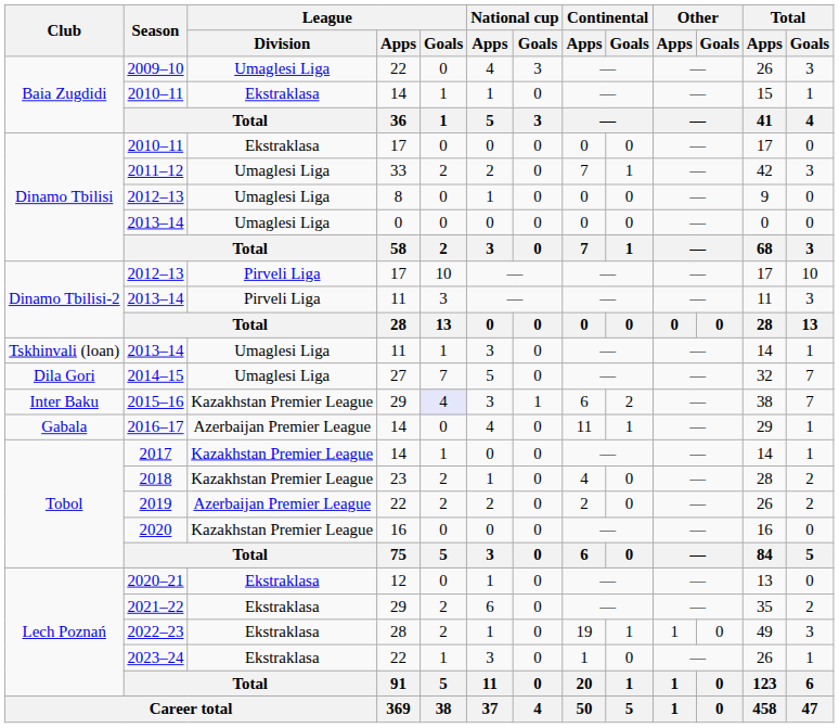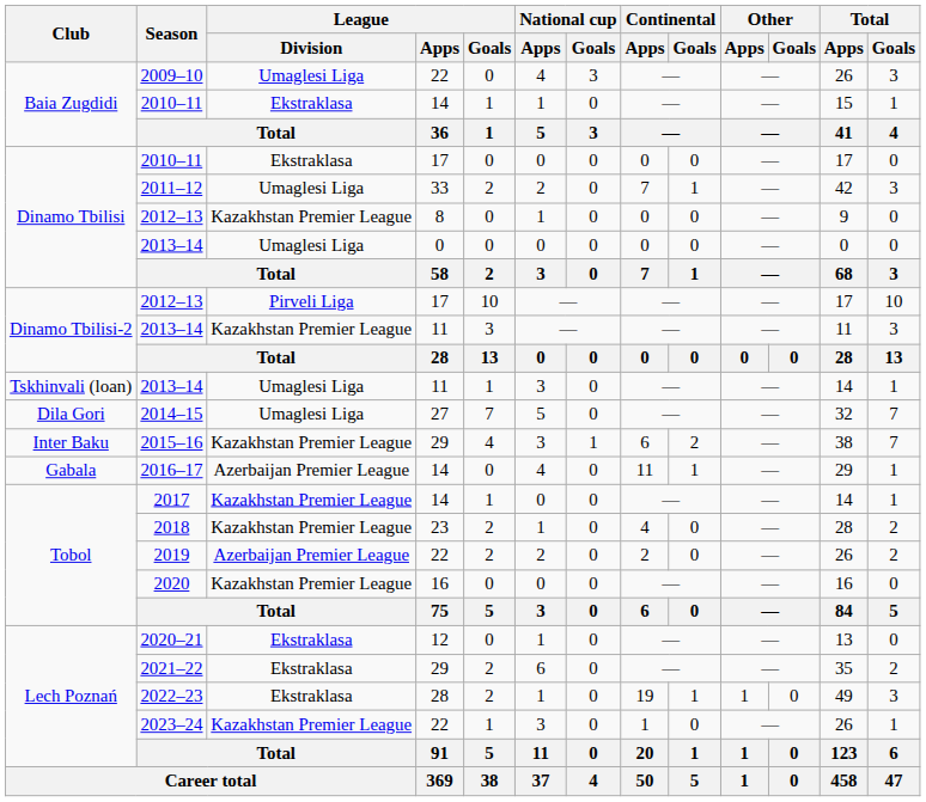 <table class="wikitable" style="text-align:center">
 <tr>
 <th rowspan="2">Club</th>
 <th rowspan="2">Season</th>
 <th colspan="3">League</th>
 <th colspan="2">National cup</th>
 <th colspan="2">Continental</th>
 <th colspan="2">Other</th>
 <th colspan="2">Total</th>
 </tr>
 <tr>
 <th>Division</th>
 <th>Apps</th>
 <th>Goals</th>
 <th>Apps</th>
 <th>Goals</th>
 <th>Apps</th>
 <th>Goals</th>
 <th>Apps</th>
 <th>Goals</th>
 <th>Apps</th>
 <th>Goals</th>
 </tr>
 <tr>
 <td rowspan="3"><a href='#'>Baia Zugdidi</a></td>
 <td><a href='#'>2009–10</a></td>
 <td><a href='#'>Umaglesi Liga</a></td>
 <td>22</td>
 <td>0</td>
 <td>4</td>
 <td>3</td>
 <td colspan="2">—</td>
 <td colspan="2">—</td>
 <td>26</td>
 <td>3</td>
 </tr>
 <tr>
 <td><a href='#'>2010–11</a></td>
 <td><a href='#'>Ekstraklasa</a></td>
 <td>14</td>
 <td>1</td>
 <td>1</td>
 <td>0</td>
 <td colspan="2">—</td>
 <td colspan="2">—</td>
 <td>15</td>
 <td>1</td>
 </tr>
 <tr>
 <th colspan="2">Total</th>
 <th>36</th>
 <th>1</th>
 <th>5</th>
 <th>3</th>
 <th colspan="2">—</th>
 <th colspan="2">—</th>
 <th>41</th>
 <th>4</th>
 </tr>
 <tr>
 <td rowspan="5"><a href='#'>Dinamo Tbilisi</a></td>
 <td><a href='#'>2010–11</a></td>
 <td>Ekstraklasa</td>
 <td>17</td>
 <td>0</td>
 <td>0</td>
 <td>0</td>
 <td>0</td>
 <td>0</td>
 <td colspan="2">—</td>
 <td>17</td>
 <td>0</td>
 </tr>
 <tr>
 <td><a href='#'>2011–12</a></td>
 <td>Umaglesi Liga</td>
 <td>33</td>
 <td>2</td>
 <td>2</td>
 <td>0</td>
 <td>7</td>
 <td>1</td>
 <td colspan="2">—</td>
 <td>42</td>
 <td>3</td>
 </tr>
 <tr>
 <td><a href='#'>2012–13</a></td>
-<td>Umaglesi Liga</td>
+<td>Kazakhstan Premier League</td>
 <td>8</td>
 <td>0</td>
 <td>1</td>
 <td>0</td>
 <td>0</td>
 <td>0</td>
 <td colspan="2">—</td>
 <td>9</td>
 <td>0</td>
 </tr>
 <tr>
 <td><a href='#'>2013–14</a></td>
 <td>Umaglesi Liga</td>
 <td>0</td>
 <td>0</td>
 <td>0</td>
 <td>0</td>
 <td>0</td>
 <td>0</td>
 <td colspan="2">—</td>
 <td>0</td>
 <td>0</td>
 </tr>
 <tr>
 <th colspan="2">Total</th>
 <th>58</th>
 <th>2</th>
 <th>3</th>
 <th>0</th>
 <th>7</th>
 <th>1</th>
 <th colspan="2">—</th>
 <th>68</th>
 <th>3</th>
 </tr>
 <tr>
 <td rowspan="3"><a href='#'>Dinamo Tbilisi-2</a></td>
 <td><a href='#'>2012–13</a></td>
 <td><a href='#'>Pirveli Liga</a></td>
 <td>17</td>
 <td>10</td>
 <td colspan="2">—</td>
 <td colspan="2">—</td>
 <td colspan="2">—</td>
 <td>17</td>
 <td>10</td>
 </tr>
 <tr>
 <td><a href='#'>2013–14</a></td>
-<td>Pirveli Liga</td>
+<td>Kazakhstan Premier League</td>
 <td>11</td>
 <td>3</td>
 <td colspan="2">—</td>
 <td colspan="2">—</td>
 <td colspan="2">—</td>
 <td>11</td>
 <td>3</td>
 </tr>
 <tr>
 <th colspan="2">Total</th>
 <th>28</th>
 <th>13</th>
 <th>0</th>
 <th>0</th>
 <th>0</th>
 <th>0</th>
 <th>0</th>
 <th>0</th>
 <th>28</th>
 <th>13</th>
 </tr>
 <tr>
 <td><a href='#'>Tskhinvali</a> (loan)</td>
 <td><a href='#'>2013–14</a></td>
 <td>Umaglesi Liga</td>
 <td>11</td>
 <td>1</td>
 <td>3</td>
 <td>0</td>
 <td colspan="2">—</td>
 <td colspan="2">—</td>
 <td>14</td>
 <td>1</td>
 </tr>
 <tr>
 <td><a href='#'>Dila Gori</a></td>
 <td><a href='#'>2014–15</a></td>
 <td>Umaglesi Liga</td>
 <td>27</td>
 <td>7</td>
 <td>5</td>
 <td>0</td>
 <td colspan="2">—</td>
 <td colspan="2">—</td>
 <td>32</td>
 <td>7</td>
 </tr>
 <tr>
 <td><a href='#'>Inter Baku</a></td>
 <td><a href='#'>2015–16</a></td>
 <td>Kazakhstan Premier League</td>
 <td>29</td>
-<td style="background: lavender;">4</td>
+<td>4</td>
 <td>3</td>
 <td>1</td>
 <td>6</td>
 <td>2</td>
 <td colspan="2">—</td>
 <td>38</td>
 <td>7</td>
 </tr>
 <tr>
 <td><a href='#'>Gabala</a></td>
 <td><a href='#'>2016–17</a></td>
 <td>Azerbaijan Premier League</td>
 <td>14</td>
 <td>0</td>
 <td>4</td>
 <td>0</td>
 <td>11</td>
 <td>1</td>
 <td colspan="2">—</td>
 <td>29</td>
 <td>1</td>
 </tr>
 <tr>
 <td rowspan="5"><a href='#'>Tobol</a></td>
 <td><a href='#'>2017</a></td>
 <td><a href='#'>Kazakhstan Premier League</a></td>
 <td>14</td>
 <td>1</td>
 <td>0</td>
 <td>0</td>
 <td colspan="2">—</td>
 <td colspan="2">—</td>
 <td>14</td>
 <td>1</td>
 </tr>
 <tr>
 <td><a href='#'>2018</a></td>
 <td>Kazakhstan Premier League</td>
 <td>23</td>
 <td>2</td>
 <td>1</td>
 <td>0</td>
 <td>4</td>
 <td>0</td>
 <td colspan="2">—</td>
 <td>28</td>
 <td>2</td>
 </tr>
 <tr>
 <td><a href='#'>2019</a></td>
 <td><a href='#'>Azerbaijan Premier League</a></td>
 <td>22</td>
 <td>2</td>
 <td>2</td>
 <td>0</td>
 <td>2</td>
 <td>0</td>
 <td colspan="2">—</td>
 <td>26</td>
 <td>2</td>
 </tr>
 <tr>
 <td><a href='#'>2020</a></td>
 <td>Kazakhstan Premier League</td>
 <td>16</td>
 <td>0</td>
 <td>0</td>
 <td>0</td>
 <td colspan="2">—</td>
 <td colspan="2">—</td>
 <td>16</td>
 <td>0</td>
 </tr>
 <tr>
 <th colspan="2">Total</th>
 <th>75</th>
 <th>5</th>
 <th>3</th>
 <th>0</th>
 <th>6</th>
 <th>0</th>
 <th colspan="2">—</th>
 <th>84</th>
 <th>5</th>
 </tr>
 <tr>
 <td rowspan="5"><a href='#'>Lech Poznań</a></td>
 <td><a href='#'>2020–21</a></td>
 <td><a href='#'>Ekstraklasa</a></td>
 <td>12</td>
 <td>0</td>
 <td>1</td>
 <td>0</td>
 <td colspan="2">—</td>
 <td colspan="2">—</td>
 <td>13</td>
 <td>0</td>
 </tr>
 <tr>
 <td><a href='#'>2021–22</a></td>
 <td>Ekstraklasa</td>
 <td>29</td>
 <td>2</td>
 <td>6</td>
 <td>0</td>
 <td colspan="2">—</td>
 <td colspan="2">—</td>
 <td>35</td>
 <td>2</td>
 </tr>
 <tr>
 <td><a href='#'>2022–23</a></td>
 <td>Ekstraklasa</td>
 <td>28</td>
 <td>2</td>
 <td>1</td>
 <td>0</td>
 <td>19</td>
 <td>1</td>
 <td>1</td>
 <td>0</td>
 <td>49</td>
 <td>3</td>
 </tr>
 <tr>
 <td><a href='#'>2023–24</a></td>
-<td>Ekstraklasa</td>
+<td><a href='#'>Kazakhstan Premier League</a></td>
 <td>22</td>
 <td>1</td>
 <td>3</td>
 <td>0</td>
 <td>1</td>
 <td>0</td>
 <td colspan="2">—</td>
 <td>26</td>
 <td>1</td>
 </tr>
 <tr>
 <th colspan="2">Total</th>
 <th>91</th>
 <th>5</th>
 <th>11</th>
 <th>0</th>
 <th>20</th>
 <th>1</th>
 <th>1</th>
 <th>0</th>
 <th>123</th>
 <th>6</th>
 </tr>
 <tr>
 <th colspan="3">Career total</th>
 <th>369</th>
 <th>38</th>
 <th>37</th>
 <th>4</th>
 <th>50</th>
 <th>5</th>
 <th>1</th>
 <th>0</th>
 <th>458</th>
 <th>47</th>
 </tr>
 </table>
